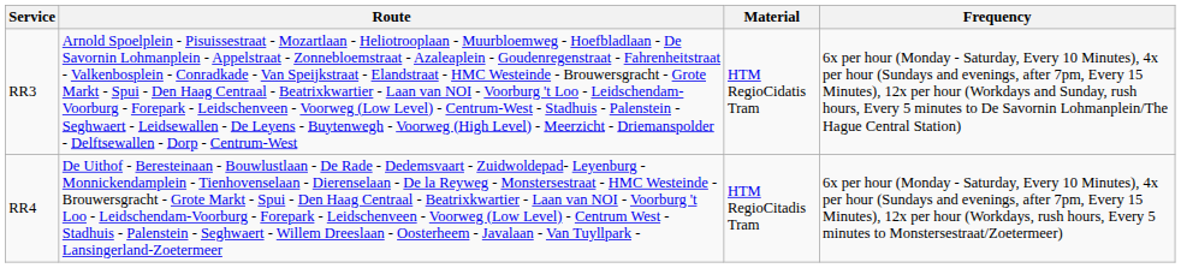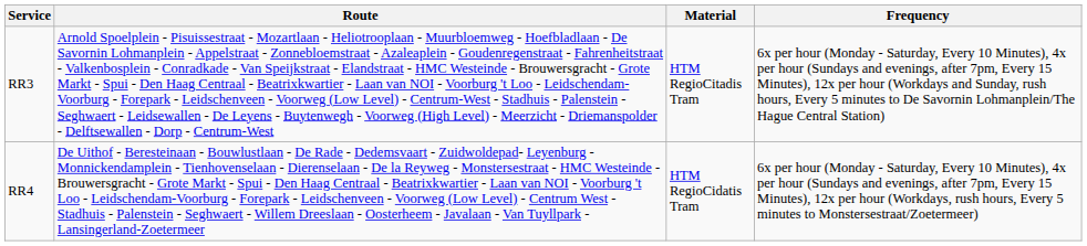 <table class="wikitable vatop">
 <tr>
 <th>Service</th>
 <th>Route</th>
 <th>Material</th>
 <th>Frequency</th>
 </tr>
 <tr>
 <td>RR3</td>
 <td><a href='#'>Arnold Spoelplein</a> - <a href='#'>Pisuissestraat</a> - <a href='#'>Mozartlaan</a> - <a href='#'>Heliotrooplaan</a> - <a href='#'>Muurbloemweg</a> - <a href='#'>Hoefbladlaan</a> - <a href='#'>De Savornin Lohmanplein</a> - <a href='#'>Appelstraat</a> - <a href='#'>Zonnebloemstraat</a> - <a href='#'>Azaleaplein</a> - <a href='#'>Goudenregenstraat</a> - <a href='#'>Fahrenheitstraat</a> - <a href='#'>Valkenbosplein</a> - <a href='#'>Conradkade</a> - <a href='#'>Van Speijkstraat</a> - <a href='#'>Elandstraat</a> - <a href='#'>HMC Westeinde</a> - Brouwersgracht - <a href='#'>Grote Markt</a> - <a href='#'>Spui</a> - <a href='#'>Den Haag Centraal</a> - <a href='#'>Beatrixkwartier</a> - <a href='#'>Laan van NOI</a> - <a href='#'>Voorburg 't Loo</a> - <a href='#'>Leidschendam-Voorburg</a> - <a href='#'>Forepark</a> - <a href='#'>Leidschenveen</a> - <a href='#'>Voorweg (Low Level)</a> - <a href='#'>Centrum-West</a> - <a href='#'>Stadhuis</a> - <a href='#'>Palenstein</a> - <a href='#'>Seghwaert</a> - <a href='#'>Leidsewallen</a> - <a href='#'>De Leyens</a> - <a href='#'>Buytenwegh</a> - <a href='#'>Voorweg (High Level)</a> - <a href='#'>Meerzicht</a> - <a href='#'>Driemanspolder</a> - <a href='#'>Delftsewallen</a> - <a href='#'>Dorp</a> - <a href='#'>Centrum-West</a></td>
-<td><a href='#'>HTM</a> RegioCidatis Tram</td>
+<td><a href='#'>HTM</a> RegioCitadis Tram</td>
 <td>6x per hour (Monday - Saturday, Every 10 Minutes), 4x per hour (Sundays and evenings, after 7pm, Every 15 Minutes), 12x per hour (Workdays and Sunday, rush hours, Every 5 minutes to De Savornin Lohmanplein/The Hague Central Station)</td>
 </tr>
 <tr>
 <td>RR4</td>
 <td><a href='#'>De Uithof</a> - <a href='#'>Beresteinaan</a> - <a href='#'>Bouwlustlaan</a> - <a href='#'>De Rade</a> - <a href='#'>Dedemsvaart</a> - <a href='#'>Zuidwoldepad</a>- <a href='#'>Leyenburg</a> - <a href='#'>Monnickendamplein</a> - <a href='#'>Tienhovenselaan</a> - <a href='#'>Dierenselaan</a> - <a href='#'>De la Reyweg</a> - <a href='#'>Monstersestraat</a> - <a href='#'>HMC Westeinde</a> - Brouwersgracht - <a href='#'>Grote Markt</a> - <a href='#'>Spui</a> - <a href='#'>Den Haag Centraal</a> - <a href='#'>Beatrixkwartier</a> - <a href='#'>Laan van NOI</a> - <a href='#'>Voorburg 't Loo</a> - <a href='#'>Leidschendam-Voorburg</a> - <a href='#'>Forepark</a> - <a href='#'>Leidschenveen</a> - <a href='#'>Voorweg (Low Level)</a> - <a href='#'>Centrum West</a> - <a href='#'>Stadhuis</a> - <a href='#'>Palenstein</a> - <a href='#'>Seghwaert</a> - <a href='#'>Willem Dreeslaan</a> - <a href='#'>Oosterheem</a> - <a href='#'>Javalaan</a> - <a href='#'>Van Tuyllpark</a> - <a href='#'>Lansingerland-Zoetermeer</a></td>
-<td><a href='#'>HTM</a> RegioCitadis Tram</td>
+<td><a href='#'>HTM</a> RegioCidatis Tram</td>
 <td>6x per hour (Monday - Saturday, Every 10 Minutes), 4x per hour (Sundays and evenings, after 7pm, Every 15 Minutes), 12x per hour (Workdays, rush hours, Every 5 minutes to Monstersestraat/Zoetermeer)</td>
 </tr>
 </table>
